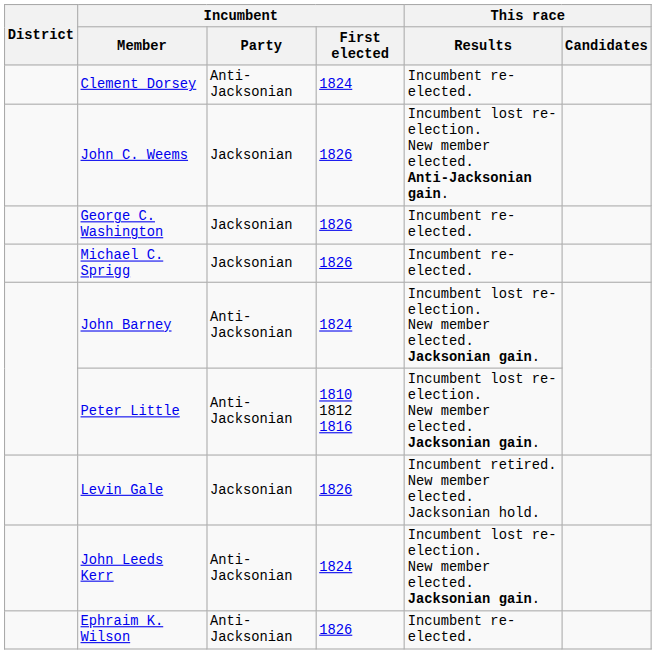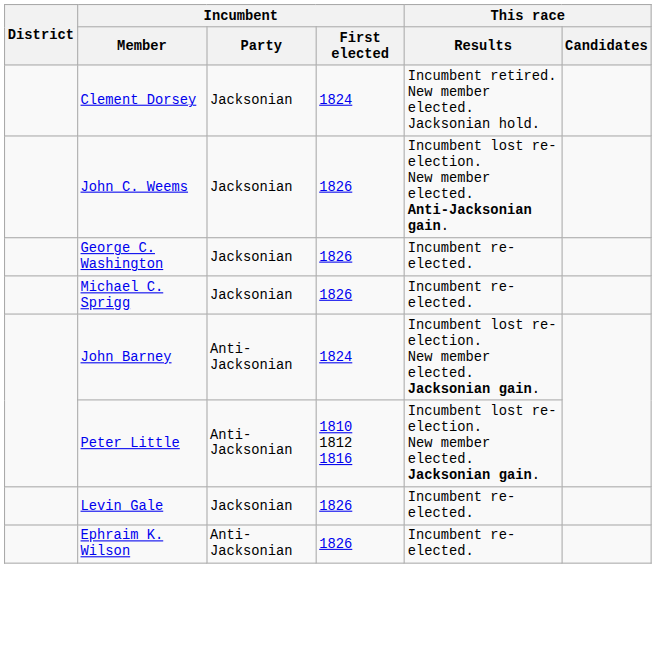 <table class=wikitable>
 <tr>
 <th rowspan=2>District</th>
 <th colspan=3>Incumbent</th>
 <th colspan=2>This race</th>
 </tr>
 <tr>
 <th>Member</th>
 <th>Party</th>
 <th>First elected</th>
 <th>Results</th>
 <th>Candidates</th>
 </tr>
 <tr>
 <td></td>
 <td><a href='#'>Clement Dorsey</a></td>
-<td>Anti-Jacksonian</td>
+<td>Jacksonian</td>
 <td><a href='#'>1824</a></td>
-<td>Incumbent re-elected.</td>
+<td>Incumbent retired.<br>New member elected.<br>Jacksonian hold.</td>
 <td nowrap></td>
 </tr>
 <tr>
 <td></td>
 <td><a href='#'>John C. Weems</a></td>
 <td>Jacksonian</td>
 <td><a href='#'>1826 </a></td>
 <td>Incumbent lost re-election.<br>New member elected.<br><strong>Anti-Jacksonian gain</strong>.</td>
 <td nowrap></td>
 </tr>
 <tr>
 <td></td>
 <td><a href='#'>George C. Washington</a></td>
 <td>Jacksonian</td>
 <td><a href='#'>1826</a></td>
 <td>Incumbent re-elected.</td>
 <td nowrap></td>
 </tr>
 <tr>
 <td></td>
 <td><a href='#'>Michael C. Sprigg</a></td>
 <td>Jacksonian</td>
 <td><a href='#'>1826</a></td>
 <td>Incumbent re-elected.</td>
 <td nowrap></td>
 </tr>
 <tr>
 <td rowspan=2><br></td>
 <td><a href='#'>John Barney</a></td>
 <td>Anti-Jacksonian</td>
 <td><a href='#'>1824</a></td>
 <td>Incumbent lost re-election.<br>New member elected.<br><strong>Jacksonian gain</strong>.</td>
 <td nowrap rowspan=2></td>
 </tr>
 <tr>
 <td><a href='#'>Peter Little</a></td>
 <td>Anti-Jacksonian</td>
 <td><a href='#'>1810</a><br>1812 <br><a href='#'>1816</a></td>
 <td>Incumbent lost re-election.<br>New member elected.<br><strong>Jacksonian gain</strong>.</td>
 </tr>
 <tr>
 <td></td>
 <td><a href='#'>Levin Gale</a></td>
 <td>Jacksonian</td>
 <td><a href='#'>1826</a></td>
-<td>Incumbent retired.<br>New member elected.<br>Jacksonian hold.</td>
-<td nowrap></td>
-</tr>
-<tr>
-<td></td>
-<td><a href='#'>John Leeds Kerr</a></td>
-<td>Anti-Jacksonian</td>
-<td><a href='#'>1824</a></td>
-<td>Incumbent lost re-election.<br>New member elected.<br><strong>Jacksonian gain</strong>.</td>
+<td>Incumbent re-elected.</td>
 <td nowrap></td>
 </tr>
 <tr>
 <td></td>
 <td><a href='#'>Ephraim K. Wilson</a></td>
 <td>Anti-Jacksonian</td>
 <td><a href='#'>1826</a></td>
 <td>Incumbent re-elected.</td>
 <td nowrap></td>
 </tr>
 </table>
